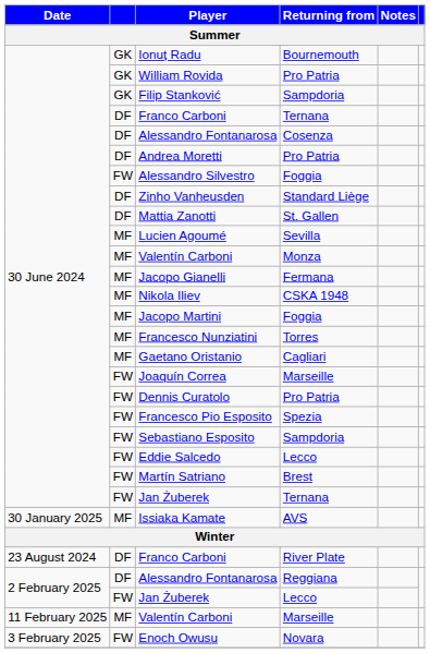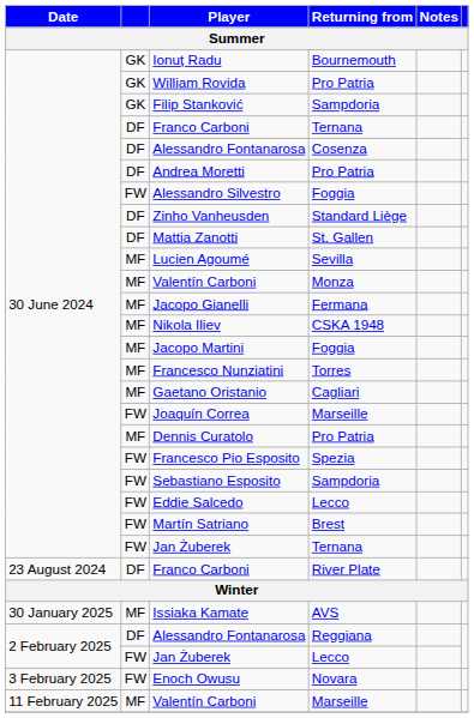 <table class="wikitable" style="font-size:90%;">
 <tr>
 <th style="background:#0000FF; color:white;">Date</th>
 <th style="background:#0000FF; color:white;"></th>
 <th style="background:#0000FF; color:white;">Player</th>
 <th style="background:#0000FF; color:white;">Returning from</th>
 <th style="background:#0000FF; color:white;">Notes</th>
 <th style="background:#0000FF; color:white;"></th>
 </tr>
 <tr>
 <th colspan=6>Summer</th>
 </tr>
 <tr>
 <td rowspan="23">30 June 2024</td>
 <td style="text-align:center">GK</td>
 <td> <a href='#'>Ionuț Radu</a></td>
 <td> <a href='#'>Bournemouth</a></td>
 <td></td>
 <td></td>
 </tr>
 <tr>
 <td style="text-align:center">GK</td>
 <td> <a href='#'>William Rovida</a></td>
 <td> <a href='#'>Pro Patria</a></td>
 <td></td>
 <td></td>
 </tr>
 <tr>
 <td style="text-align:center">GK</td>
 <td> <a href='#'>Filip Stanković</a></td>
 <td> <a href='#'>Sampdoria</a></td>
 <td></td>
 <td></td>
 </tr>
 <tr>
 <td style="text-align:center">DF</td>
 <td> <a href='#'>Franco Carboni</a></td>
 <td> <a href='#'>Ternana</a></td>
 <td></td>
 <td></td>
 </tr>
 <tr>
 <td style="text-align:center">DF</td>
 <td> <a href='#'>Alessandro Fontanarosa</a></td>
 <td> <a href='#'>Cosenza</a></td>
 <td></td>
 <td></td>
 </tr>
 <tr>
 <td style="text-align:center">DF</td>
 <td> <a href='#'>Andrea Moretti</a></td>
 <td> <a href='#'>Pro Patria</a></td>
 <td></td>
 <td></td>
 </tr>
 <tr>
 <td style="text-align:center">FW</td>
 <td> <a href='#'>Alessandro Silvestro</a></td>
 <td> <a href='#'>Foggia</a></td>
 <td></td>
 <td></td>
 </tr>
 <tr>
 <td style="text-align:center">DF</td>
 <td> <a href='#'>Zinho Vanheusden</a></td>
 <td> <a href='#'>Standard Liège</a></td>
 <td></td>
 <td></td>
 </tr>
 <tr>
 <td style="text-align:center">DF</td>
 <td> <a href='#'>Mattia Zanotti</a></td>
 <td> <a href='#'>St. Gallen</a></td>
 <td></td>
 <td></td>
 </tr>
 <tr>
 <td style="text-align:center">MF</td>
 <td> <a href='#'>Lucien Agoumé</a></td>
 <td> <a href='#'>Sevilla</a></td>
 <td></td>
 <td></td>
 </tr>
 <tr>
 <td style="text-align:center">MF</td>
 <td> <a href='#'>Valentín Carboni</a></td>
 <td> <a href='#'>Monza</a></td>
 <td></td>
 <td></td>
 </tr>
 <tr>
 <td style="text-align:center">MF</td>
 <td> <a href='#'>Jacopo Gianelli</a></td>
 <td> <a href='#'>Fermana</a></td>
 <td></td>
 <td></td>
 </tr>
 <tr>
 <td style="text-align:center">MF</td>
 <td> <a href='#'>Nikola Iliev</a></td>
 <td> <a href='#'>CSKA 1948</a></td>
 <td></td>
 <td></td>
 </tr>
 <tr>
 <td style="text-align:center">MF</td>
 <td> <a href='#'>Jacopo Martini</a></td>
 <td> <a href='#'>Foggia</a></td>
 <td></td>
 <td></td>
 </tr>
 <tr>
 <td style="text-align:center">MF</td>
 <td> <a href='#'>Francesco Nunziatini</a></td>
 <td> <a href='#'>Torres</a></td>
 <td></td>
 <td></td>
 </tr>
 <tr>
 <td style="text-align:center">MF</td>
 <td> <a href='#'>Gaetano Oristanio</a></td>
 <td> <a href='#'>Cagliari</a></td>
 <td></td>
 <td></td>
 </tr>
 <tr>
 <td style="text-align:center">FW</td>
 <td> <a href='#'>Joaquín Correa</a></td>
 <td> <a href='#'>Marseille</a></td>
 <td></td>
 <td></td>
 </tr>
 <tr>
-<td style="text-align:center">FW</td>
+<td style="text-align:center">MF</td>
 <td> <a href='#'>Dennis Curatolo</a></td>
 <td> <a href='#'>Pro Patria</a></td>
 <td></td>
 <td></td>
 </tr>
 <tr>
 <td style="text-align:center">FW</td>
 <td> <a href='#'>Francesco Pio Esposito</a></td>
 <td> <a href='#'>Spezia</a></td>
 <td></td>
 <td></td>
 </tr>
 <tr>
 <td style="text-align:center">FW</td>
 <td> <a href='#'>Sebastiano Esposito</a></td>
 <td> <a href='#'>Sampdoria</a></td>
 <td></td>
 <td></td>
 </tr>
 <tr>
 <td style="text-align:center">FW</td>
 <td> <a href='#'>Eddie Salcedo</a></td>
 <td> <a href='#'>Lecco</a></td>
 <td></td>
 <td></td>
 </tr>
 <tr>
 <td style="text-align:center">FW</td>
 <td> <a href='#'>Martín Satriano</a></td>
 <td> <a href='#'>Brest</a></td>
 <td></td>
 <td></td>
 </tr>
 <tr>
 <td style="text-align:center">FW</td>
 <td> <a href='#'>Jan Żuberek</a></td>
 <td> <a href='#'>Ternana</a></td>
 <td></td>
 <td></td>
 </tr>
 <tr>
-<td>30 January 2025</td>
-<td style="text-align:center">MF</td>
-<td> <a href='#'>Issiaka Kamate</a></td>
-<td> <a href='#'>AVS</a></td>
+<td>23 August 2024</td>
+<td style="text-align:center">DF</td>
+<td> <a href='#'>Franco Carboni</a></td>
+<td> <a href='#'>River Plate</a></td>
 <td></td>
 <td></td>
 </tr>
 <tr>
 <th colspan=6>Winter</th>
 </tr>
 <tr>
-<td>23 August 2024</td>
-<td style="text-align:center">DF</td>
-<td> <a href='#'>Franco Carboni</a></td>
-<td> <a href='#'>River Plate</a></td>
+<td>30 January 2025</td>
+<td style="text-align:center">MF</td>
+<td> <a href='#'>Issiaka Kamate</a></td>
+<td> <a href='#'>AVS</a></td>
 <td></td>
 <td></td>
 </tr>
 <tr>
 <td rowspan="2">2 February 2025</td>
 <td style="text-align:center">DF</td>
 <td> <a href='#'>Alessandro Fontanarosa</a></td>
 <td> <a href='#'>Reggiana</a></td>
 <td></td>
 <td rowspan="2"></td>
 </tr>
 <tr>
 <td style="text-align:center">FW</td>
 <td> <a href='#'>Jan Żuberek</a></td>
 <td> <a href='#'>Lecco</a></td>
 <td></td>
 </tr>
 <tr>
+<td>3 February 2025</td>
+<td style="text-align:center">FW</td>
+<td> <a href='#'>Enoch Owusu</a></td>
+<td> <a href='#'>Novara</a></td>
+<td></td>
+<td></td>
+</tr>
+<tr>
 <td>11 February 2025</td>
 <td style="text-align:center">MF</td>
 <td> <a href='#'>Valentín Carboni</a></td>
 <td> <a href='#'>Marseille</a></td>
 <td></td>
 <td></td>
 </tr>
 <tr>
-<td>3 February 2025</td>
-<td style="text-align:center">FW</td>
-<td> <a href='#'>Enoch Owusu</a></td>
-<td> <a href='#'>Novara</a></td>
-<td></td>
-<td></td>
-</tr>
-<tr>
 </tr>
 </table>
